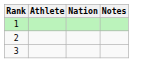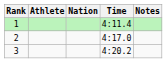 <table class="wikitable sortable" style="text-align:center">
 <tr>
 <th>Rank</th>
 <th>Athlete</th>
 <th>Nation</th>
+<th>Time</th>
 <th>Notes</th>
 </tr>
 <tr bgcolor=bbf3bb>
 <td>1</td>
 <td align=left></td>
 <td align=left></td>
+<td>4:11.4</td>
 <td></td>
 </tr>
 <tr>
 <td>2</td>
 <td align=left></td>
 <td align=left></td>
+<td>4:17.0</td>
 <td></td>
 </tr>
 <tr>
 <td>3</td>
 <td align=left></td>
 <td align=left></td>
+<td>4:20.2</td>
 <td></td>
 </tr>
 </table>
